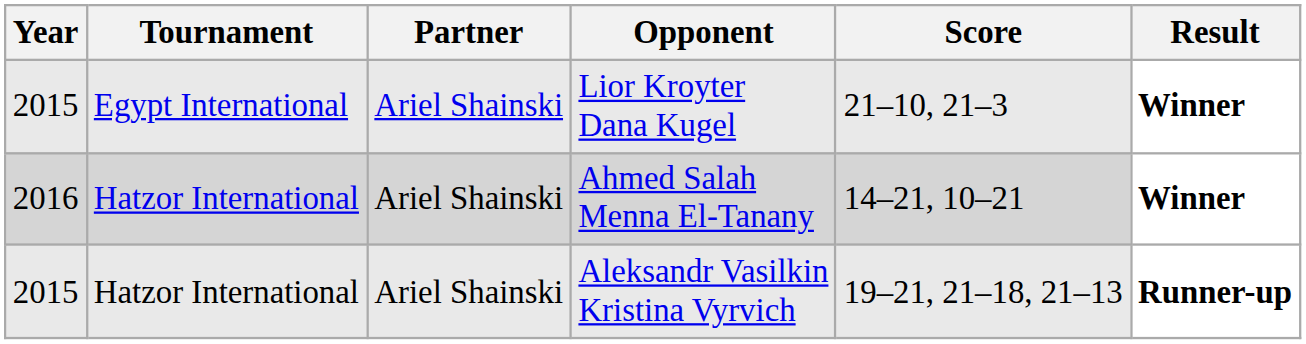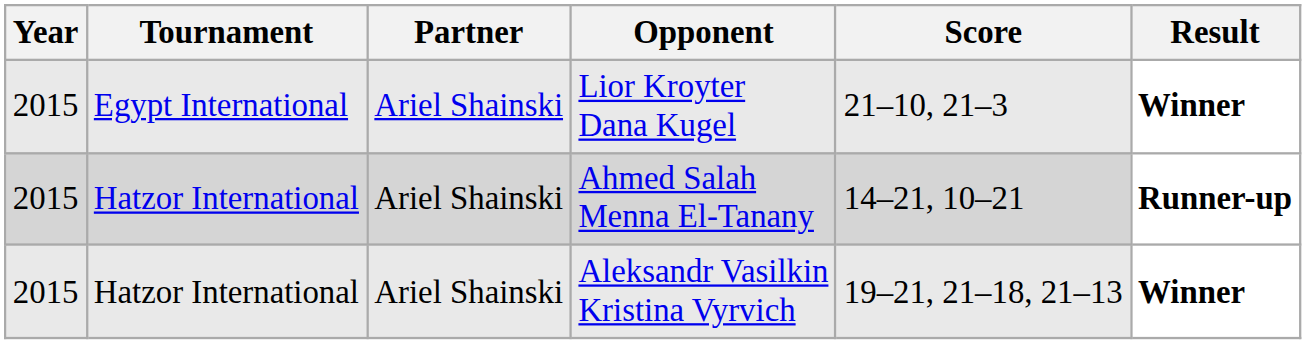 <table class="sortable wikitable" style="font-size: 90%;">
 <tr>
 <th>Year</th>
 <th>Tournament</th>
 <th>Partner</th>
 <th>Opponent</th>
 <th>Score</th>
 <th>Result</th>
 </tr>
 <tr style="background:#E9E9E9">
 <td align="center">2015</td>
 <td align="left"><a href='#'>Egypt International</a></td>
 <td align="left"> <a href='#'>Ariel Shainski</a></td>
 <td align="left"> <a href='#'>Lior Kroyter</a><br> <a href='#'>Dana Kugel</a></td>
 <td align="left">21–10, 21–3</td>
 <td style="text-align:left; background:white"> <strong>Winner</strong></td>
 </tr>
 <tr style="background:#D5D5D5">
-<td align="center">2016</td>
+<td align="center">2015</td>
 <td align="left"><a href='#'>Hatzor International</a></td>
 <td align="left"> Ariel Shainski</td>
 <td align="left"> <a href='#'>Ahmed Salah</a><br> <a href='#'>Menna El-Tanany</a></td>
 <td align="left">14–21, 10–21</td>
-<td style="text-align:left; background:white"> <strong>Winner</strong></td>
+<td style="text-align:left; background:white"> <strong>Runner-up</strong></td>
 </tr>
 <tr style="background:#E9E9E9">
 <td align="center">2015</td>
 <td align="left">Hatzor International</td>
 <td align="left"> Ariel Shainski</td>
 <td align="left"> <a href='#'>Aleksandr Vasilkin</a><br> <a href='#'>Kristina Vyrvich</a></td>
 <td align="left">19–21, 21–18, 21–13</td>
-<td style="text-align:left; background:white"> <strong>Runner-up</strong></td>
+<td style="text-align:left; background:white"> <strong>Winner</strong></td>
 </tr>
 </table>
